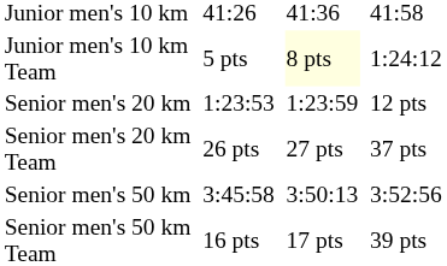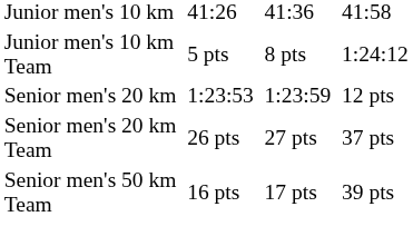 <table>
 <tr>
 <td>Junior men's 10 km</td>
 <td></td>
 <td>41:26</td>
 <td></td>
 <td>41:36</td>
 <td></td>
 <td>41:58</td>
 </tr>
 <tr>
 <td>Junior men's 10 km<br>Team</td>
 <td></td>
 <td>5 pts</td>
 <td></td>
-<td style="background: lightyellow;">8 pts</td>
+<td>8 pts</td>
 <td></td>
 <td>1:24:12</td>
 </tr>
 <tr>
 <td>Senior men's 20 km</td>
 <td></td>
 <td>1:23:53</td>
 <td></td>
 <td>1:23:59</td>
 <td></td>
 <td>12 pts</td>
 </tr>
 <tr>
 <td>Senior men's 20 km<br>Team</td>
 <td></td>
 <td>26 pts</td>
 <td></td>
 <td>27 pts</td>
 <td></td>
 <td>37 pts</td>
 </tr>
 <tr>
-<td>Senior men's 50 km</td>
-<td></td>
-<td>3:45:58</td>
-<td></td>
-<td>3:50:13</td>
-<td></td>
-<td>3:52:56</td>
-</tr>
-<tr>
 <td>Senior men's 50 km<br>Team</td>
 <td></td>
 <td>16 pts</td>
 <td></td>
 <td>17 pts</td>
 <td></td>
 <td>39 pts</td>
 </tr>
 </table>
